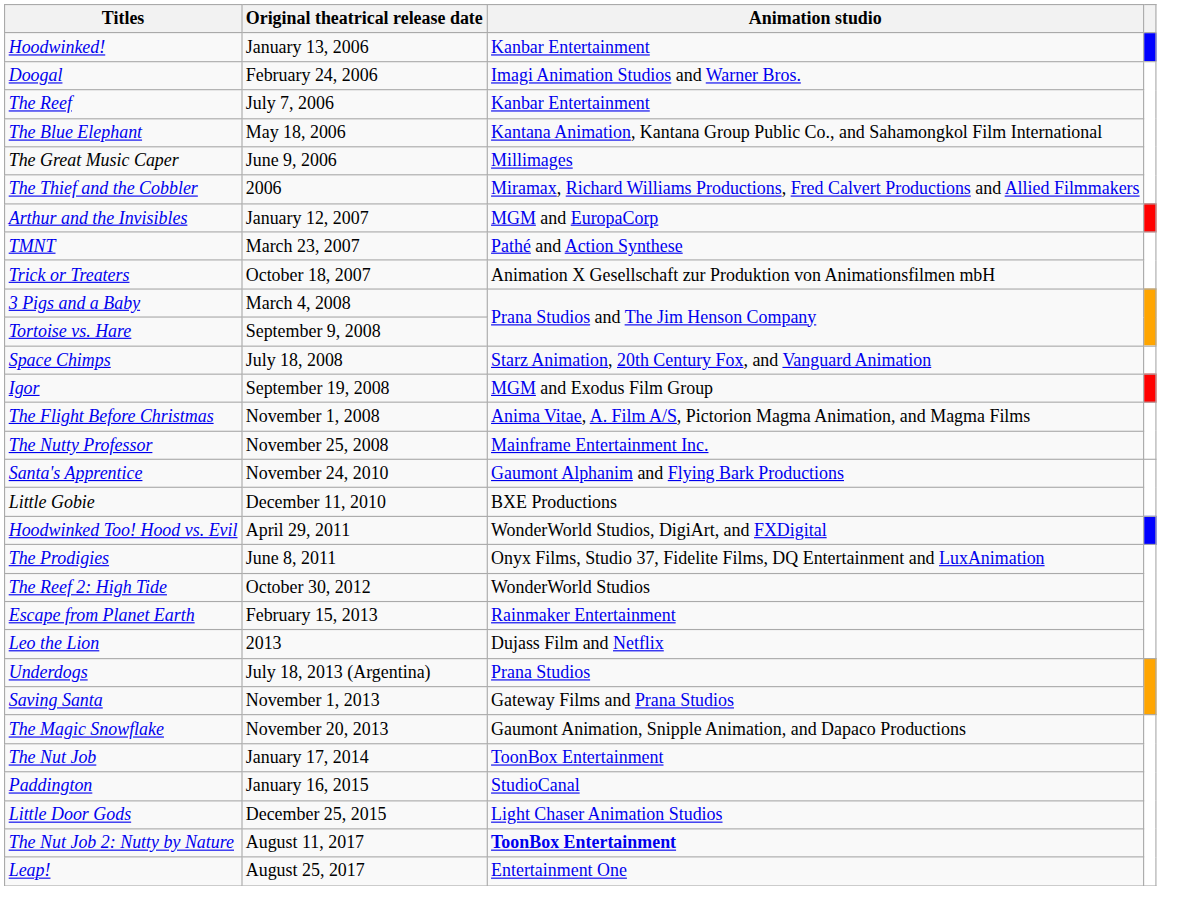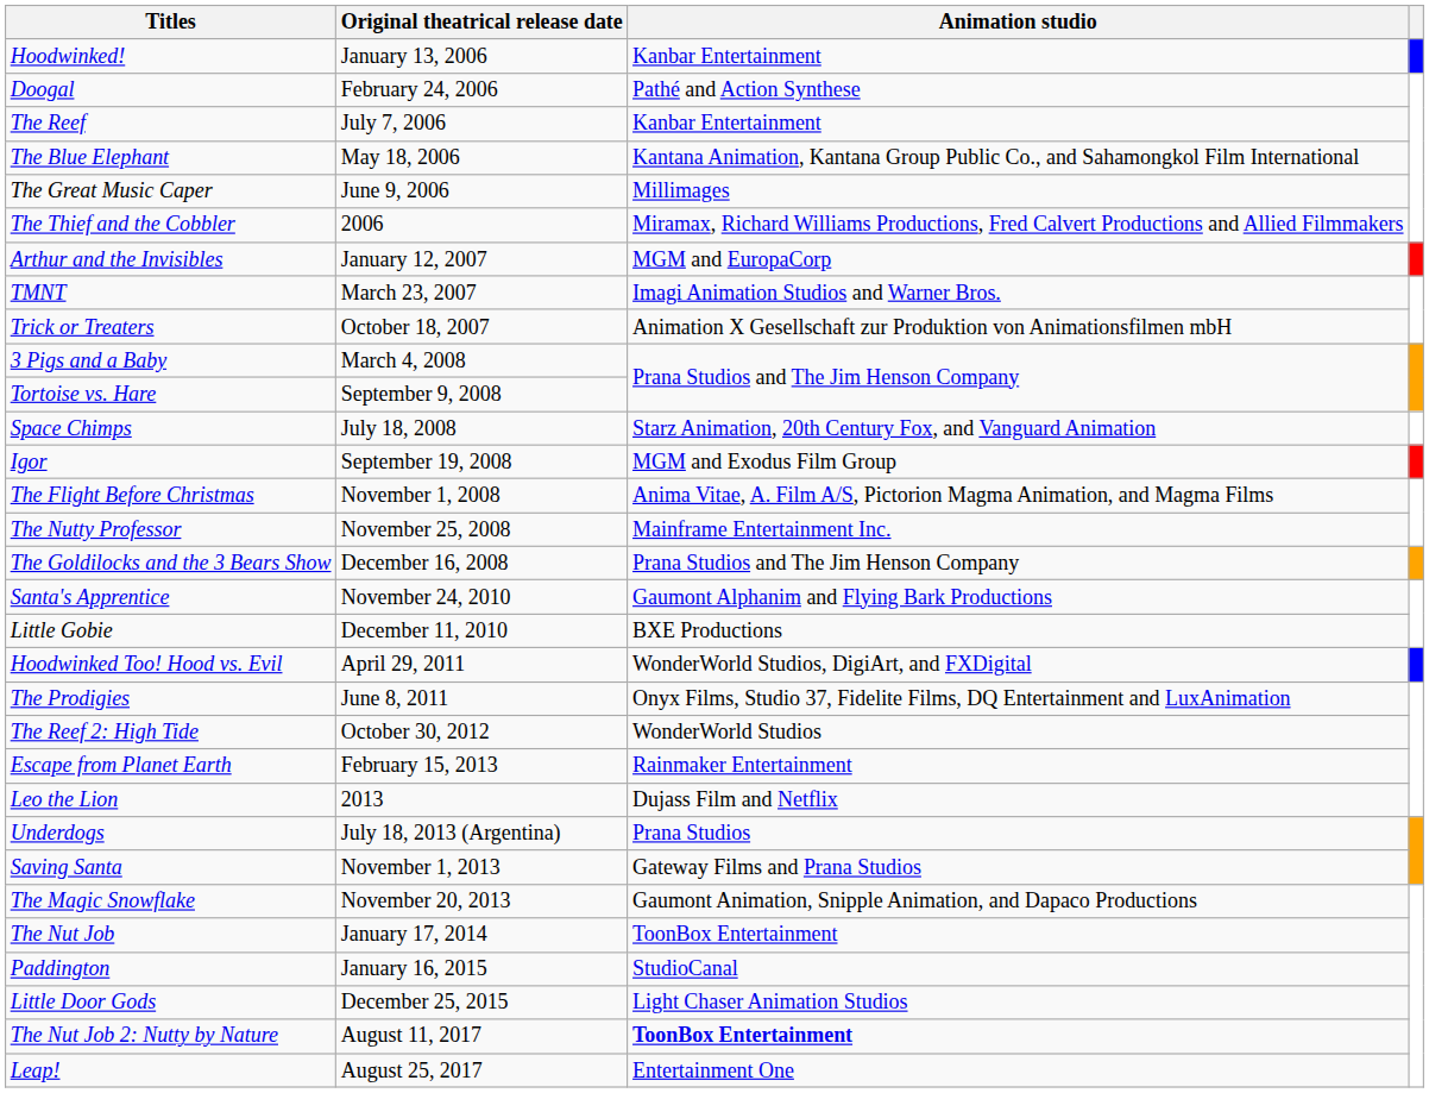 <table class="wikitable">
 <tr>
 <th>Titles</th>
 <th>Original theatrical release date </th>
 <th>Animation studio</th>
 <th></th>
 </tr>
 <tr>
 <td ! scope="row"><em><a href='#'>Hoodwinked!</a></em></td>
 <td>January 13, 2006</td>
 <td><a href='#'>Kanbar Entertainment</a></td>
 <td style="background:blue; "> </td>
 </tr>
 <tr>
 <td ! scope="row"><em><a href='#'>Doogal</a></em></td>
 <td>February 24, 2006</td>
-<td><a href='#'>Imagi Animation Studios</a> and <a href='#'>Warner Bros.</a></td>
+<td><a href='#'>Pathé</a> and <a href='#'>Action Synthese</a></td>
 <td style="background:white; " rowspan="5"> </td>
 </tr>
 <tr>
 <td ! scope="row"><a href='#'><em>The Reef</em></a></td>
 <td>July 7, 2006 </td>
 <td><a href='#'>Kanbar Entertainment</a></td>
 </tr>
 <tr>
 <td ! scope="row"><em><a href='#'>The Blue Elephant</a></em></td>
 <td>May 18, 2006</td>
 <td><a href='#'>Kantana Animation</a>, Kantana Group Public Co., and Sahamongkol Film International</td>
 </tr>
 <tr>
 <td ! scope="row"><em>The Great Music Caper</em></td>
 <td>June 9, 2006</td>
 <td><a href='#'>Millimages</a></td>
 </tr>
 <tr>
 <td ! scope="row"><em><a href='#'>The Thief and the Cobbler</a></em></td>
 <td>2006</td>
 <td><a href='#'>Miramax</a>, <a href='#'>Richard Williams Productions</a>, <a href='#'>Fred Calvert Productions</a> and <a href='#'>Allied Filmmakers</a></td>
 </tr>
 <tr>
 <td ! scope="row"><em><a href='#'>Arthur and the Invisibles</a></em> </td>
 <td>January 12, 2007</td>
 <td><a href='#'>MGM</a> and <a href='#'>EuropaCorp</a></td>
 <td style="background:red; "> </td>
 </tr>
 <tr>
 <td ! scope="row"><em><a href='#'>TMNT</a></em></td>
 <td>March 23, 2007</td>
-<td><a href='#'>Pathé</a> and <a href='#'>Action Synthese</a></td>
+<td><a href='#'>Imagi Animation Studios</a> and <a href='#'>Warner Bros.</a></td>
 <td rowspan="2" style="background:white; "> </td>
 </tr>
 <tr>
 <td ! scope="row"><em><a href='#'>Trick or Treaters</a></em></td>
 <td>October 18, 2007</td>
 <td>Animation X Gesellschaft zur Produktion von Animationsfilmen mbH</td>
 </tr>
 <tr>
 <td ! scope="row"><em><a href='#'>3 Pigs and a Baby</a></em></td>
 <td>March 4, 2008</td>
 <td rowspan="2"><a href='#'>Prana Studios</a> and <a href='#'>The Jim Henson Company</a></td>
 <td rowspan="2" style="background:orange; "> </td>
 </tr>
 <tr>
 <td ! scope="row"><em><a href='#'>Tortoise vs. Hare</a></em></td>
 <td>September 9, 2008</td>
 </tr>
 <tr>
 <td><em><a href='#'>Space Chimps</a></em></td>
 <td>July 18, 2008</td>
 <td><a href='#'>Starz Animation</a>, <a href='#'>20th Century Fox</a>, and <a href='#'>Vanguard Animation</a></td>
 <td style="background:white; "> </td>
 </tr>
 <tr>
 <td ! scope="row"><em><a href='#'>Igor</a></em> </td>
 <td>September 19, 2008</td>
 <td><a href='#'>MGM</a> and Exodus Film Group</td>
 <td style="background:red; "> </td>
 </tr>
 <tr>
 <td ! scope="row"><em><a href='#'>The Flight Before Christmas</a></em></td>
 <td>November 1, 2008</td>
 <td><a href='#'>Anima Vitae</a>, <a href='#'>A. Film A/S</a>, Pictorion Magma Animation, and Magma Films</td>
 <td rowspan="2" style="background:white; "> </td>
 </tr>
 <tr>
 <td ! scope="row"><em><a href='#'>The Nutty Professor</a></em></td>
 <td>November 25, 2008</td>
 <td><a href='#'>Mainframe Entertainment Inc.</a></td>
+</tr>
+<tr>
+<td ! scope="row"><em><a href='#'>The Goldilocks and the 3 Bears Show</a></em></td>
+<td>December 16, 2008</td>
+<td><a href='#'>Prana Studios</a> and The Jim Henson Company</td>
+<td style="background:orange; "> </td>
 </tr>
 <tr>
 <td ! scope="row"><em><a href='#'>Santa's Apprentice</a></em></td>
 <td>November 24, 2010</td>
 <td><a href='#'>Gaumont Alphanim</a> and <a href='#'>Flying Bark Productions</a></td>
 <td rowspan="2" style="background:white; "> </td>
 </tr>
 <tr>
 <td ! scope="row"><em>Little Gobie</em></td>
 <td>December 11, 2010</td>
 <td>BXE Productions</td>
 </tr>
 <tr>
 <td ! scope="row"><em><a href='#'>Hoodwinked Too! Hood vs. Evil</a></em></td>
 <td>April 29, 2011</td>
 <td>WonderWorld Studios, DigiArt, and <a href='#'>FXDigital</a></td>
 <td style="background:blue; "> </td>
 </tr>
 <tr>
 <td ! scope="row"><em><a href='#'>The Prodigies</a></em> </td>
 <td>June 8, 2011 </td>
 <td>Onyx Films, Studio 37, Fidelite Films, DQ Entertainment and <a href='#'>LuxAnimation</a></td>
 <td rowspan="4" style="background:white; "> </td>
 </tr>
 <tr>
 <td ! scope="row"><em><a href='#'>The Reef 2: High Tide</a></em></td>
 <td>October 30, 2012</td>
 <td>WonderWorld Studios</td>
 </tr>
 <tr>
 <td ! scope="row"><em><a href='#'>Escape from Planet Earth</a></em></td>
 <td>February 15, 2013</td>
 <td><a href='#'>Rainmaker Entertainment</a></td>
 </tr>
 <tr>
 <td ! scope="row"><em><a href='#'>Leo the Lion</a></em> </td>
 <td>2013</td>
 <td>Dujass Film and <a href='#'>Netflix</a></td>
 </tr>
 <tr>
 <td ! scope="row"><em><a href='#'>Underdogs</a></em></td>
 <td>July 18, 2013 (Argentina)</td>
 <td><a href='#'>Prana Studios</a></td>
 <td rowspan="2" style="background:orange; "> </td>
 </tr>
 <tr>
 <td ! scope="row"><em><a href='#'>Saving Santa</a> </em></td>
 <td>November 1, 2013</td>
 <td>Gateway Films and <a href='#'>Prana Studios</a></td>
 </tr>
 <tr>
 <td ! scope="row"><em><a href='#'>The Magic Snowflake</a></em></td>
 <td>November 20, 2013</td>
 <td>Gaumont Animation, Snipple Animation, and Dapaco Productions</td>
 <td rowspan="6" style="background:white; "> </td>
 </tr>
 <tr>
 <td ! scope="row"><em><a href='#'>The Nut Job</a></em> </td>
 <td>January 17, 2014</td>
 <td><a href='#'>ToonBox Entertainment</a></td>
 </tr>
 <tr>
 <td ! scope="row"><em><a href='#'>Paddington</a></em> </td>
 <td>January 16, 2015</td>
 <td><a href='#'>StudioCanal</a></td>
 </tr>
 <tr>
 <td ! scope="row"><em><a href='#'>Little Door Gods</a></em></td>
 <td>December 25, 2015</td>
 <td><a href='#'>Light Chaser Animation Studios</a></td>
 </tr>
 <tr>
 <td ! scope="row"><em><a href='#'>The Nut Job 2: Nutty by Nature</a></em> </td>
 <td>August 11, 2017</td>
 <td><strong><a href='#'>ToonBox Entertainment</a></strong></td>
 </tr>
 <tr>
 <td ! scope="row"><em><a href='#'>Leap!</a></em></td>
 <td>August 25, 2017</td>
 <td><a href='#'>Entertainment One</a></td>
 </tr>
 </table>
